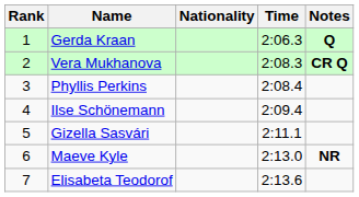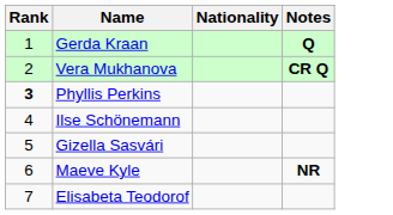 <table class="wikitable sortable" style="text-align:center">
 <tr>
 <th>Rank</th>
 <th>Name</th>
 <th>Nationality</th>
-<th>Time</th>
 <th>Notes</th>
 </tr>
 <tr bgcolor=ccffcc>
 <td>1</td>
 <td align=left><a href='#'>Gerda Kraan</a></td>
 <td align=left></td>
-<td>2:06.3</td>
 <td><strong>Q</strong></td>
 </tr>
 <tr bgcolor=ccffcc>
 <td>2</td>
 <td align=left><a href='#'>Vera Mukhanova</a></td>
 <td align=left></td>
-<td>2:08.3</td>
 <td><strong>CR Q</strong></td>
 </tr>
 <tr>
-<td>3</td>
+<td><strong>3</strong></td>
 <td align=left><a href='#'>Phyllis Perkins</a></td>
 <td align=left></td>
-<td>2:08.4</td>
 <td></td>
 </tr>
 <tr>
 <td>4</td>
 <td align=left><a href='#'>Ilse Schönemann</a></td>
 <td align=left></td>
-<td>2:09.4</td>
 <td></td>
 </tr>
 <tr>
 <td>5</td>
 <td align=left><a href='#'>Gizella Sasvári</a></td>
 <td align=left></td>
-<td>2:11.1</td>
 <td></td>
 </tr>
 <tr>
 <td>6</td>
 <td align=left><a href='#'>Maeve Kyle</a></td>
 <td align=left></td>
-<td>2:13.0</td>
 <td><strong>NR</strong></td>
 </tr>
 <tr>
 <td>7</td>
 <td align=left><a href='#'>Elisabeta Teodorof</a></td>
 <td align=left></td>
-<td>2:13.6</td>
 <td></td>
 </tr>
 </table>
